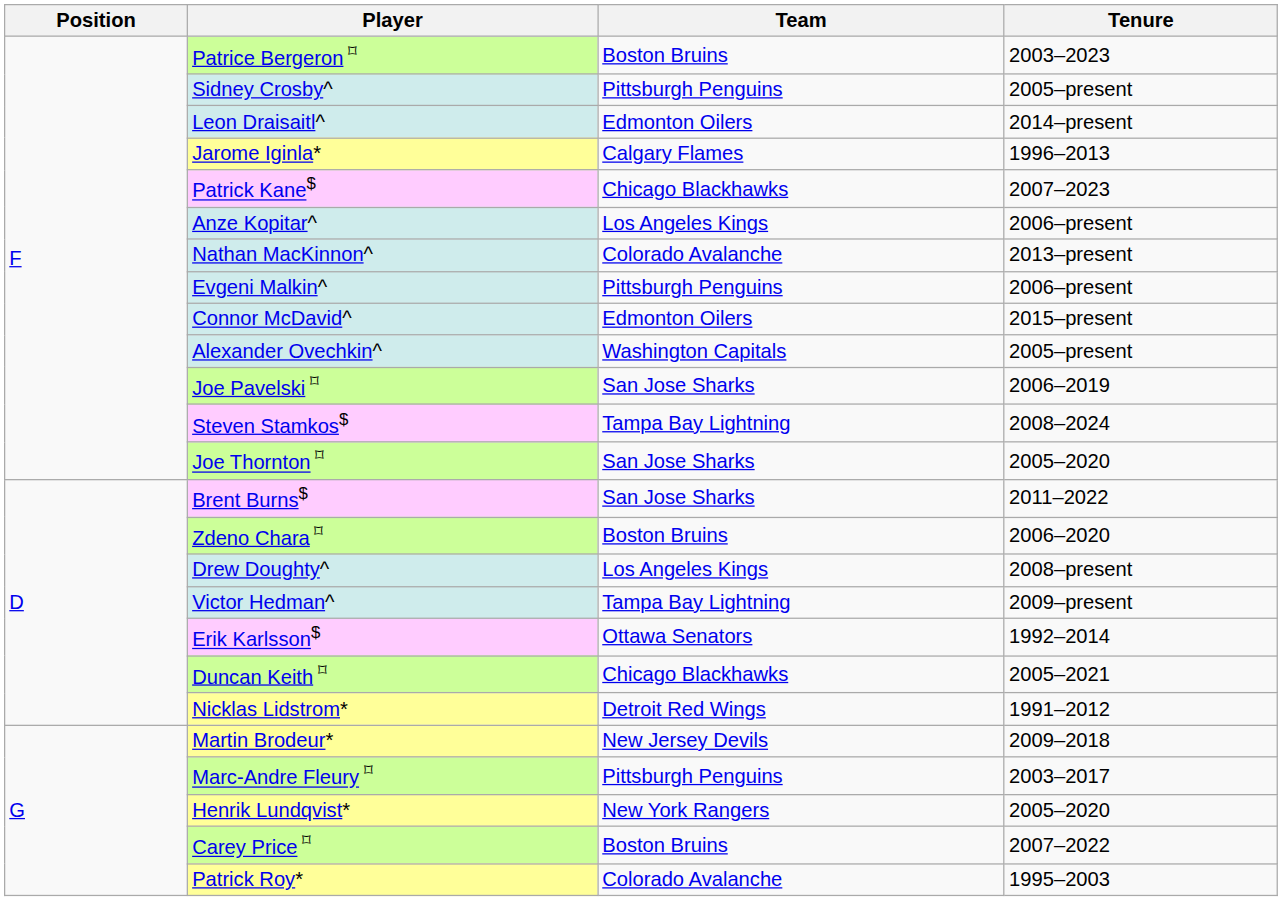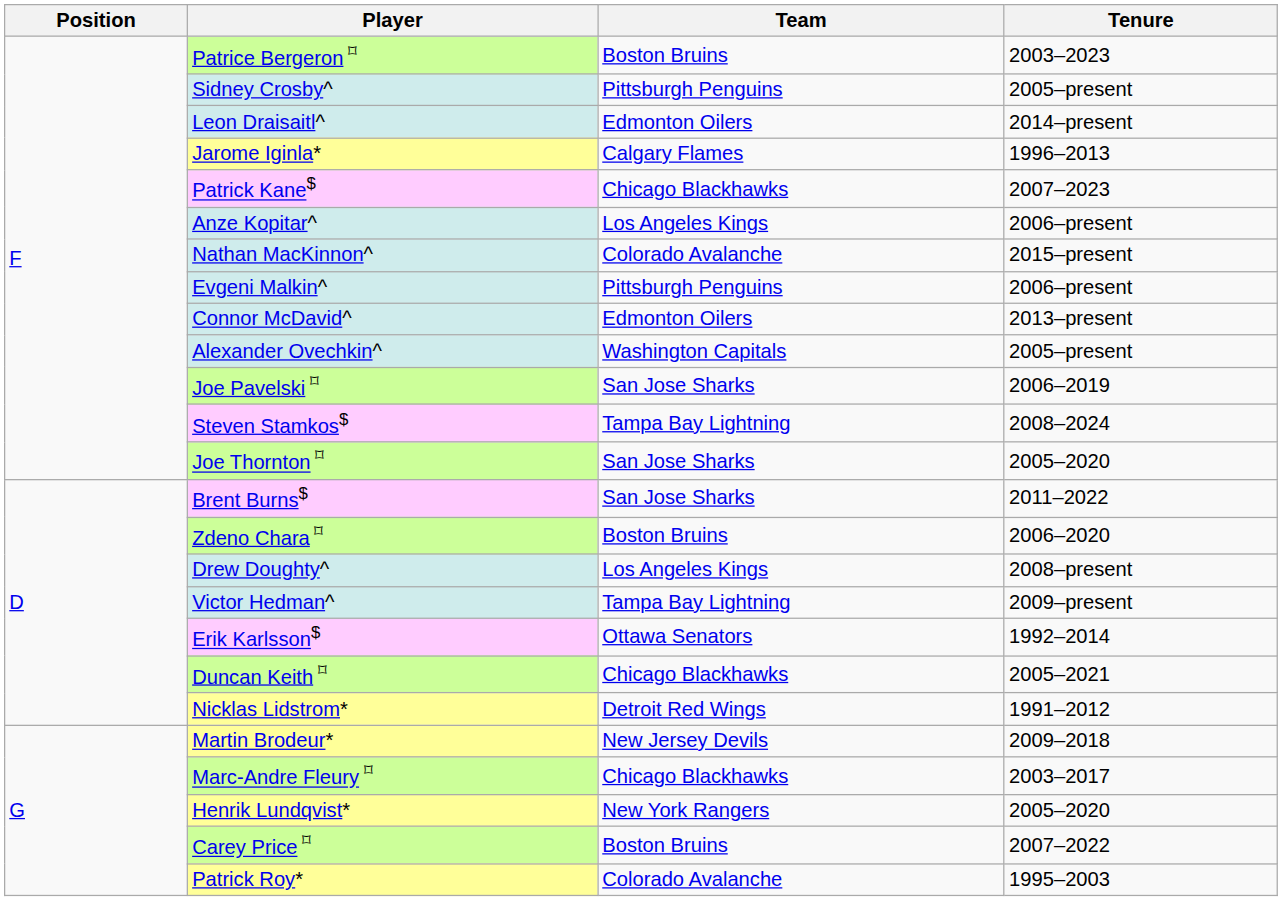 <table class="wikitable" style="width:80%">
 <tr>
 <th>Position</th>
 <th>Player</th>
 <th>Team</th>
 <th>Tenure</th>
 </tr>
 <tr>
 <td rowspan="13"><a href='#'>F</a></td>
 <td bgcolor="#CCFF99"><a href='#'>Patrice Bergeron</a><sup> ⌑</sup></td>
 <td><a href='#'>Boston Bruins</a></td>
 <td>2003–2023</td>
 </tr>
 <tr>
 <td bgcolor="#CFECEC"><a href='#'>Sidney Crosby</a>^</td>
 <td><a href='#'>Pittsburgh Penguins</a></td>
 <td>2005–present</td>
 </tr>
 <tr>
 <td bgcolor="#CFECEC"><a href='#'>Leon Draisaitl</a>^</td>
 <td><a href='#'>Edmonton Oilers</a></td>
 <td>2014–present</td>
 </tr>
 <tr>
 <td bgcolor="#FFFF99"><a href='#'>Jarome Iginla</a>*</td>
 <td><a href='#'>Calgary Flames</a></td>
 <td>1996–2013</td>
 </tr>
 <tr>
 <td bgcolor="#FFCCFF"><a href='#'>Patrick Kane</a><sup>$</sup></td>
 <td><a href='#'>Chicago Blackhawks</a></td>
 <td>2007–2023</td>
 </tr>
 <tr>
 <td bgcolor="#CFECEC"><a href='#'>Anze Kopitar</a>^</td>
 <td><a href='#'>Los Angeles Kings</a></td>
 <td>2006–present</td>
 </tr>
 <tr>
 <td bgcolor="#CFECEC"><a href='#'>Nathan MacKinnon</a>^</td>
 <td><a href='#'>Colorado Avalanche</a></td>
-<td>2013–present</td>
+<td>2015–present</td>
 </tr>
 <tr>
 <td bgcolor="#CFECEC"><a href='#'>Evgeni Malkin</a>^</td>
 <td><a href='#'>Pittsburgh Penguins</a></td>
 <td>2006–present</td>
 </tr>
 <tr>
 <td bgcolor="#CFECEC"><a href='#'>Connor McDavid</a>^</td>
 <td><a href='#'>Edmonton Oilers</a></td>
-<td>2015–present</td>
+<td>2013–present</td>
 </tr>
 <tr>
 <td bgcolor="#CFECEC"><a href='#'>Alexander Ovechkin</a>^</td>
 <td><a href='#'>Washington Capitals</a></td>
 <td>2005–present</td>
 </tr>
 <tr>
 <td bgcolor="#CCFF99"><a href='#'>Joe Pavelski</a><sup> ⌑</sup></td>
 <td><a href='#'>San Jose Sharks</a></td>
 <td>2006–2019</td>
 </tr>
 <tr>
 <td bgcolor="#FFCCFF"><a href='#'>Steven Stamkos</a><sup>$</sup></td>
 <td><a href='#'>Tampa Bay Lightning</a></td>
 <td>2008–2024</td>
 </tr>
 <tr>
 <td bgcolor="#CCFF99"><a href='#'>Joe Thornton</a><sup> ⌑</sup></td>
 <td><a href='#'>San Jose Sharks</a></td>
 <td>2005–2020</td>
 </tr>
 <tr>
 <td rowspan="7"><a href='#'>D</a></td>
 <td bgcolor="#FFCCFF"><a href='#'>Brent Burns</a><sup>$</sup></td>
 <td><a href='#'>San Jose Sharks</a></td>
 <td>2011–2022</td>
 </tr>
 <tr>
 <td bgcolor="#CCFF99"><a href='#'>Zdeno Chara</a><sup> ⌑</sup></td>
 <td><a href='#'>Boston Bruins</a></td>
 <td>2006–2020</td>
 </tr>
 <tr>
 <td bgcolor="#CFECEC"><a href='#'>Drew Doughty</a>^</td>
 <td><a href='#'>Los Angeles Kings</a></td>
 <td>2008–present</td>
 </tr>
 <tr>
 <td bgcolor="#CFECEC"><a href='#'>Victor Hedman</a>^</td>
 <td><a href='#'>Tampa Bay Lightning</a></td>
 <td>2009–present</td>
 </tr>
 <tr>
 <td bgcolor="#FFCCFF"><a href='#'>Erik Karlsson</a><sup>$</sup></td>
 <td><a href='#'>Ottawa Senators</a></td>
 <td>1992–2014</td>
 </tr>
 <tr>
 <td bgcolor="#CCFF99"><a href='#'>Duncan Keith</a><sup> ⌑</sup></td>
 <td><a href='#'>Chicago Blackhawks</a></td>
 <td>2005–2021</td>
 </tr>
 <tr>
 <td bgcolor="#FFFF99"><a href='#'>Nicklas Lidstrom</a>*</td>
 <td><a href='#'>Detroit Red Wings</a></td>
 <td>1991–2012</td>
 </tr>
 <tr>
 <td rowspan="5"><a href='#'>G</a></td>
 <td bgcolor="#FFFF99"><a href='#'>Martin Brodeur</a>*</td>
 <td><a href='#'>New Jersey Devils</a></td>
 <td>2009–2018</td>
 </tr>
 <tr>
 <td bgcolor="#CCFF99"><a href='#'>Marc-Andre Fleury</a><sup> ⌑</sup></td>
-<td><a href='#'>Pittsburgh Penguins</a></td>
+<td><a href='#'>Chicago Blackhawks</a></td>
 <td>2003–2017</td>
 </tr>
 <tr>
 <td bgcolor="#FFFF99"><a href='#'>Henrik Lundqvist</a>*</td>
 <td><a href='#'>New York Rangers</a></td>
 <td>2005–2020</td>
 </tr>
 <tr>
 <td bgcolor="#CCFF99"><a href='#'>Carey Price</a><sup> ⌑</sup></td>
 <td><a href='#'>Boston Bruins</a></td>
 <td>2007–2022</td>
 </tr>
 <tr>
 <td bgcolor="#FFFF99"><a href='#'>Patrick Roy</a>*</td>
 <td><a href='#'>Colorado Avalanche</a></td>
 <td>1995–2003</td>
 </tr>
 </table>
